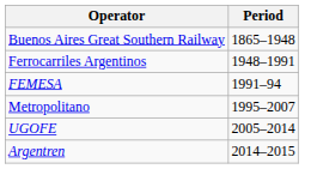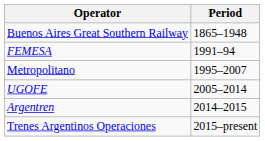 <table class= wikitable>
 <tr>
 <th>Operator</th>
 <th>Period</th>
 </tr>
 <tr>
 <td> <a href='#'>Buenos Aires Great Southern Railway</a></td>
 <td>1865–1948</td>
-</tr>
-<tr>
-<td> <a href='#'>Ferrocarriles Argentinos</a></td>
-<td>1948–1991</td>
 </tr>
 <tr>
 <td> <em><a href='#'>FEMESA</a></em> </td>
 <td>1991–94</td>
 </tr>
 <tr>
 <td> <a href='#'>Metropolitano</a></td>
 <td>1995–2007</td>
 </tr>
 <tr>
 <td> <em><a href='#'>UGOFE</a></em> </td>
 <td>2005–2014</td>
 </tr>
 <tr>
 <td> <em><a href='#'>Argentren</a></em> </td>
 <td>2014–2015</td>
 </tr>
+<tr>
+<td> <a href='#'>Trenes Argentinos Operaciones</a></td>
+<td>2015–present</td>
+</tr>
 </table>
